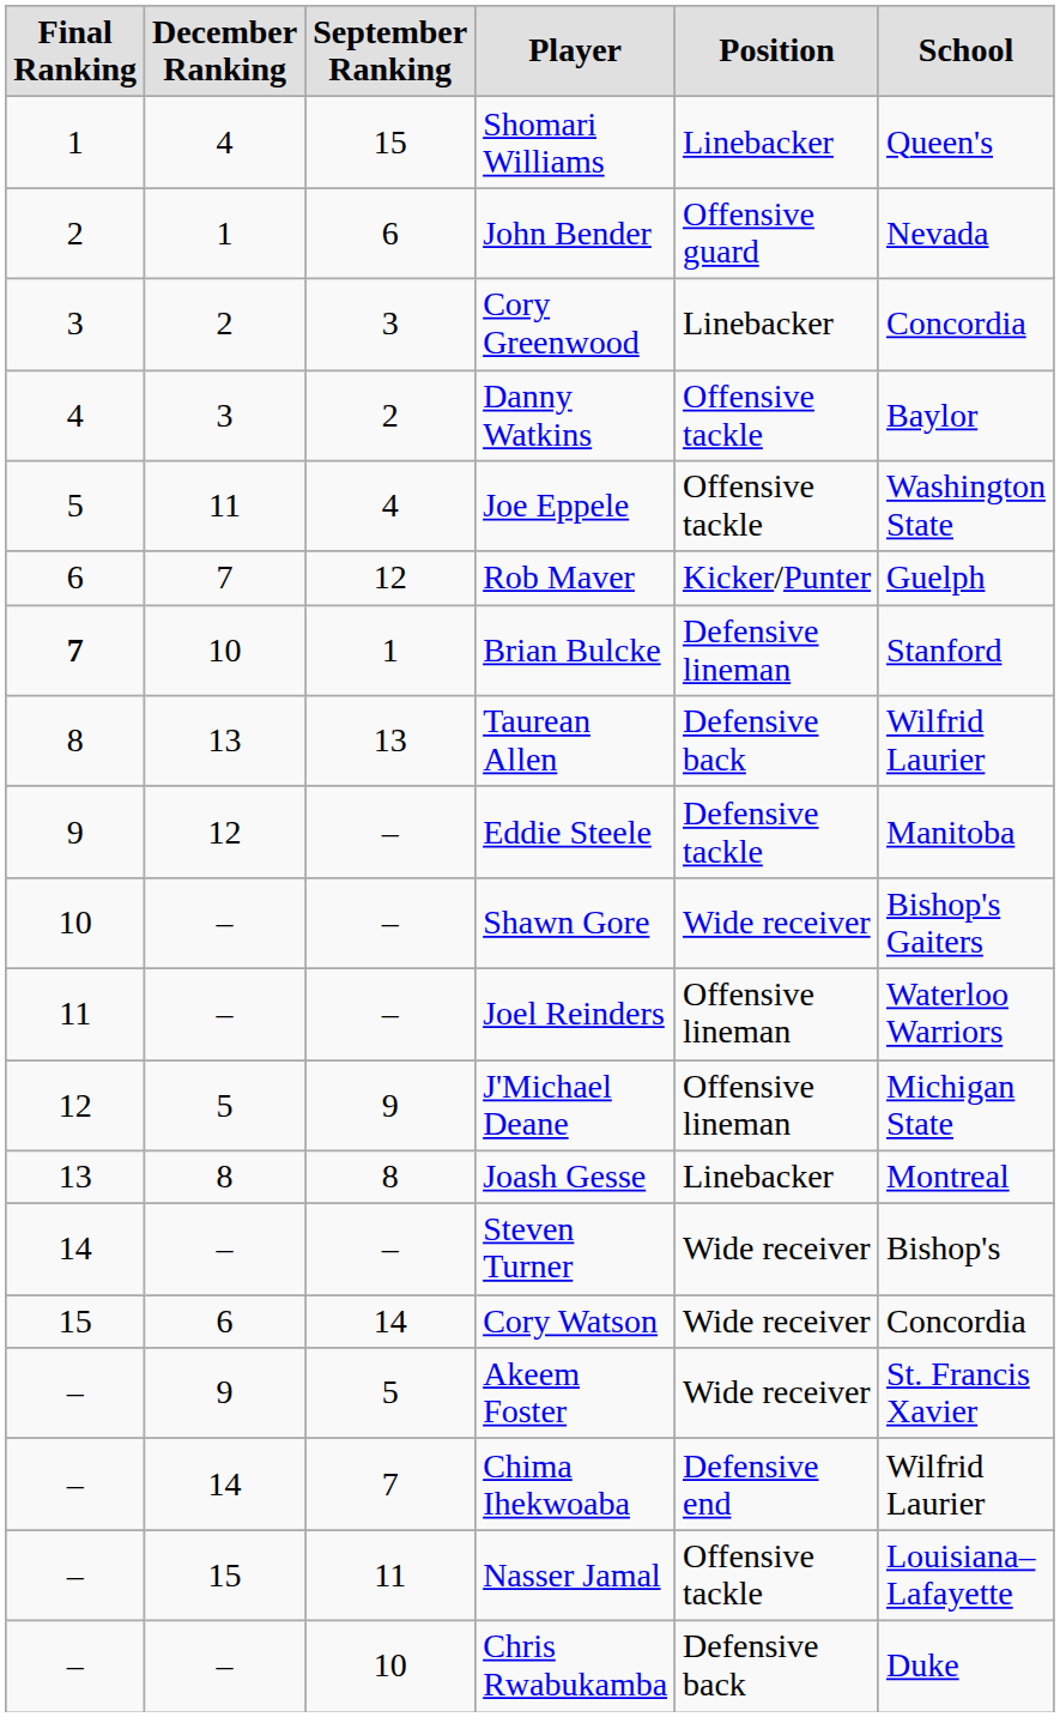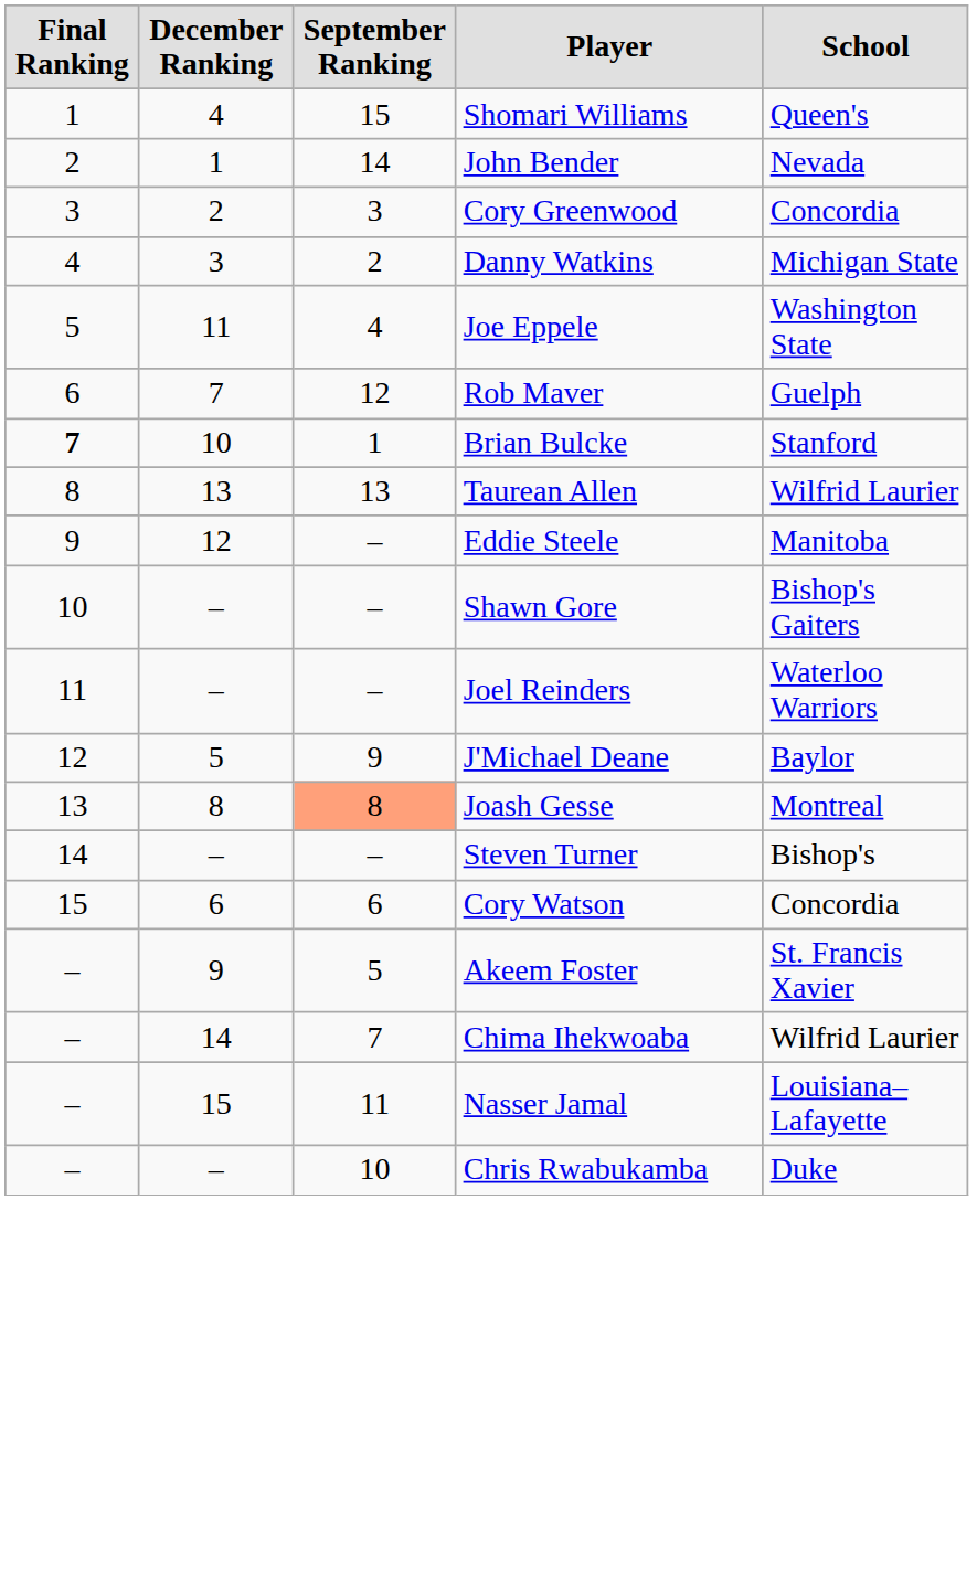 <table class="wikitable sortable" width="80%">
 <tr>
 <th style="background:#e0e0e0; width:10%;">Final<br>Ranking</th>
 <th style="background:#e0e0e0; width:10%;">December<br>Ranking</th>
 <th style="background:#e0e0e0; width:10%;">September<br>Ranking</th>
 <th style="background:#e0e0e0; width:30%;">Player</th>
-<th style="background:#e0e0e0; width:20%;">Position</th>
 <th style="background:#e0e0e0; width:20%;">School</th>
 </tr>
 <tr>
 <td style="text-align:center;">1</td>
 <td style="text-align:center;">4</td>
 <td style="text-align:center;">15</td>
 <td><a href='#'>Shomari Williams</a></td>
-<td><a href='#'>Linebacker</a></td>
 <td><a href='#'>Queen's</a></td>
 </tr>
 <tr>
 <td style="text-align:center;">2</td>
 <td style="text-align:center;">1</td>
-<td style="text-align:center;">6</td>
+<td style="text-align:center;">14</td>
 <td><a href='#'>John Bender</a></td>
-<td><a href='#'>Offensive guard</a></td>
 <td><a href='#'>Nevada</a></td>
 </tr>
 <tr>
 <td style="text-align:center;">3</td>
 <td style="text-align:center;">2</td>
 <td style="text-align:center;">3</td>
 <td><a href='#'>Cory Greenwood</a></td>
-<td>Linebacker</td>
 <td><a href='#'>Concordia</a></td>
 </tr>
 <tr>
 <td style="text-align:center;">4</td>
 <td style="text-align:center;">3</td>
 <td style="text-align:center;">2</td>
 <td><a href='#'>Danny Watkins</a></td>
-<td><a href='#'>Offensive tackle</a></td>
-<td><a href='#'>Baylor</a></td>
+<td><a href='#'>Michigan State</a></td>
 </tr>
 <tr>
 <td style="text-align:center;">5</td>
 <td style="text-align:center;">11</td>
 <td style="text-align:center;">4</td>
 <td><a href='#'>Joe Eppele</a></td>
-<td>Offensive tackle</td>
 <td><a href='#'>Washington State</a></td>
 </tr>
 <tr>
 <td style="text-align:center;">6</td>
 <td style="text-align:center;">7</td>
 <td style="text-align:center;">12</td>
 <td><a href='#'>Rob Maver</a></td>
-<td><a href='#'>Kicker</a>/<a href='#'>Punter</a></td>
 <td><a href='#'>Guelph</a></td>
 </tr>
 <tr>
 <td style="text-align:center;"><strong>7</strong></td>
 <td style="text-align:center;">10</td>
 <td style="text-align:center;">1</td>
 <td><a href='#'>Brian Bulcke</a></td>
-<td><a href='#'>Defensive lineman</a></td>
 <td><a href='#'>Stanford</a></td>
 </tr>
 <tr>
 <td style="text-align:center;">8</td>
 <td style="text-align:center;">13</td>
 <td style="text-align:center;">13</td>
 <td><a href='#'>Taurean Allen</a></td>
-<td><a href='#'>Defensive back</a></td>
 <td><a href='#'>Wilfrid Laurier</a></td>
 </tr>
 <tr>
 <td style="text-align:center;">9</td>
 <td style="text-align:center;">12</td>
 <td style="text-align:center;">–</td>
 <td><a href='#'>Eddie Steele</a></td>
-<td><a href='#'>Defensive tackle</a></td>
 <td><a href='#'>Manitoba</a></td>
 </tr>
 <tr>
 <td style="text-align:center;">10</td>
 <td style="text-align:center;">–</td>
 <td style="text-align:center;">–</td>
 <td><a href='#'>Shawn Gore</a></td>
-<td><a href='#'>Wide receiver</a></td>
 <td><a href='#'>Bishop's Gaiters</a></td>
 </tr>
 <tr>
 <td style="text-align:center;">11</td>
 <td style="text-align:center;">–</td>
 <td style="text-align:center;">–</td>
 <td><a href='#'>Joel Reinders</a></td>
-<td>Offensive lineman</td>
 <td><a href='#'>Waterloo Warriors</a></td>
 </tr>
 <tr>
 <td style="text-align:center;">12</td>
 <td style="text-align:center;">5</td>
 <td style="text-align:center;">9</td>
 <td><a href='#'>J'Michael Deane</a></td>
-<td>Offensive lineman</td>
-<td><a href='#'>Michigan State</a></td>
+<td><a href='#'>Baylor</a></td>
 </tr>
 <tr>
 <td style="text-align:center;">13</td>
 <td style="text-align:center;">8</td>
-<td style="text-align:center;">8</td>
+<td style="background: lightsalmon; text-align:center;">8</td>
 <td><a href='#'>Joash Gesse</a></td>
-<td>Linebacker</td>
 <td><a href='#'>Montreal</a></td>
 </tr>
 <tr>
 <td style="text-align:center;">14</td>
 <td style="text-align:center;">–</td>
 <td style="text-align:center;">–</td>
 <td><a href='#'>Steven Turner</a></td>
-<td>Wide receiver</td>
 <td>Bishop's</td>
 </tr>
 <tr>
 <td style="text-align:center;">15</td>
 <td style="text-align:center;">6</td>
-<td style="text-align:center;">14</td>
+<td style="text-align:center;">6</td>
 <td><a href='#'>Cory Watson</a></td>
-<td>Wide receiver</td>
 <td>Concordia</td>
 </tr>
 <tr>
 <td style="text-align:center;">–</td>
 <td style="text-align:center;">9</td>
 <td style="text-align:center;">5</td>
 <td><a href='#'>Akeem Foster</a></td>
-<td>Wide receiver</td>
 <td><a href='#'>St. Francis Xavier</a></td>
 </tr>
 <tr>
 <td style="text-align:center;">–</td>
 <td style="text-align:center;">14</td>
 <td style="text-align:center;">7</td>
 <td><a href='#'>Chima Ihekwoaba</a></td>
-<td><a href='#'>Defensive end</a></td>
 <td>Wilfrid Laurier</td>
 </tr>
 <tr>
 <td style="text-align:center;">–</td>
 <td style="text-align:center;">15</td>
 <td style="text-align:center;">11</td>
 <td><a href='#'>Nasser Jamal</a></td>
-<td>Offensive tackle</td>
 <td><a href='#'>Louisiana–Lafayette</a></td>
 </tr>
 <tr>
 <td style="text-align:center;">–</td>
 <td style="text-align:center;">–</td>
 <td style="text-align:center;">10</td>
 <td><a href='#'>Chris Rwabukamba</a></td>
-<td>Defensive back</td>
 <td><a href='#'>Duke</a></td>
 </tr>
 </table>
